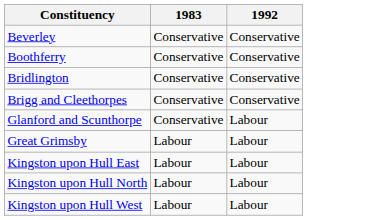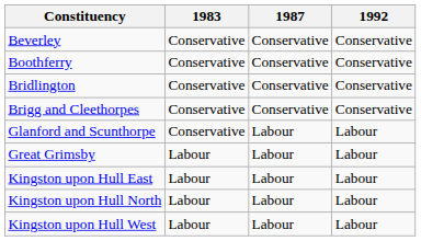 <table class="wikitable">
 <tr>
 <th>Constituency</th>
 <th>1983</th>
+<th>1987</th>
 <th>1992</th>
 </tr>
 <tr>
 <td><a href='#'>Beverley</a></td>
+<td bgcolor=>Conservative</td>
 <td bgcolor=>Conservative</td>
 <td bgcolor=>Conservative</td>
 </tr>
 <tr>
 <td><a href='#'>Boothferry</a></td>
 <td bgcolor=>Conservative</td>
 <td bgcolor=>Conservative</td>
+<td bgcolor=>Conservative</td>
 </tr>
 <tr>
 <td><a href='#'>Bridlington</a></td>
+<td bgcolor=>Conservative</td>
 <td bgcolor=>Conservative</td>
 <td bgcolor=>Conservative</td>
 </tr>
 <tr>
 <td><a href='#'>Brigg and Cleethorpes</a></td>
 <td bgcolor=>Conservative</td>
 <td bgcolor=>Conservative</td>
+<td bgcolor=>Conservative</td>
 </tr>
 <tr>
 <td><a href='#'>Glanford and Scunthorpe</a></td>
 <td bgcolor=>Conservative</td>
 <td bgcolor=>Labour</td>
+<td bgcolor=>Labour</td>
 </tr>
 <tr>
 <td><a href='#'>Great Grimsby</a></td>
+<td bgcolor=>Labour</td>
 <td bgcolor=>Labour</td>
 <td bgcolor=>Labour</td>
 </tr>
 <tr>
 <td><a href='#'>Kingston upon Hull East</a></td>
 <td bgcolor=>Labour</td>
 <td bgcolor=>Labour</td>
+<td bgcolor=>Labour</td>
 </tr>
 <tr>
 <td><a href='#'>Kingston upon Hull North</a></td>
+<td bgcolor=>Labour</td>
 <td bgcolor=>Labour</td>
 <td bgcolor=>Labour</td>
 </tr>
 <tr>
 <td><a href='#'>Kingston upon Hull West</a></td>
 <td bgcolor=>Labour</td>
 <td bgcolor=>Labour</td>
+<td bgcolor=>Labour</td>
 </tr>
 </table>
